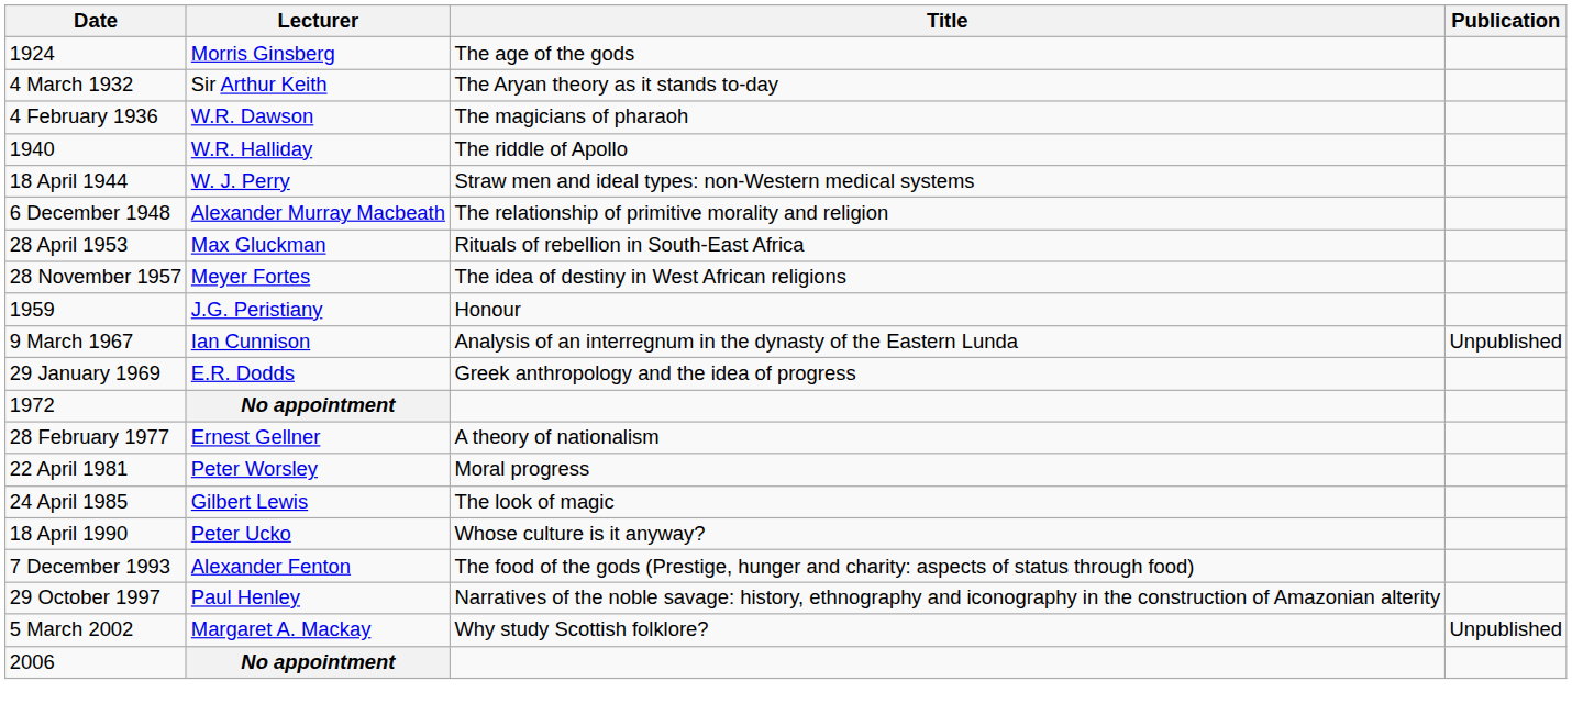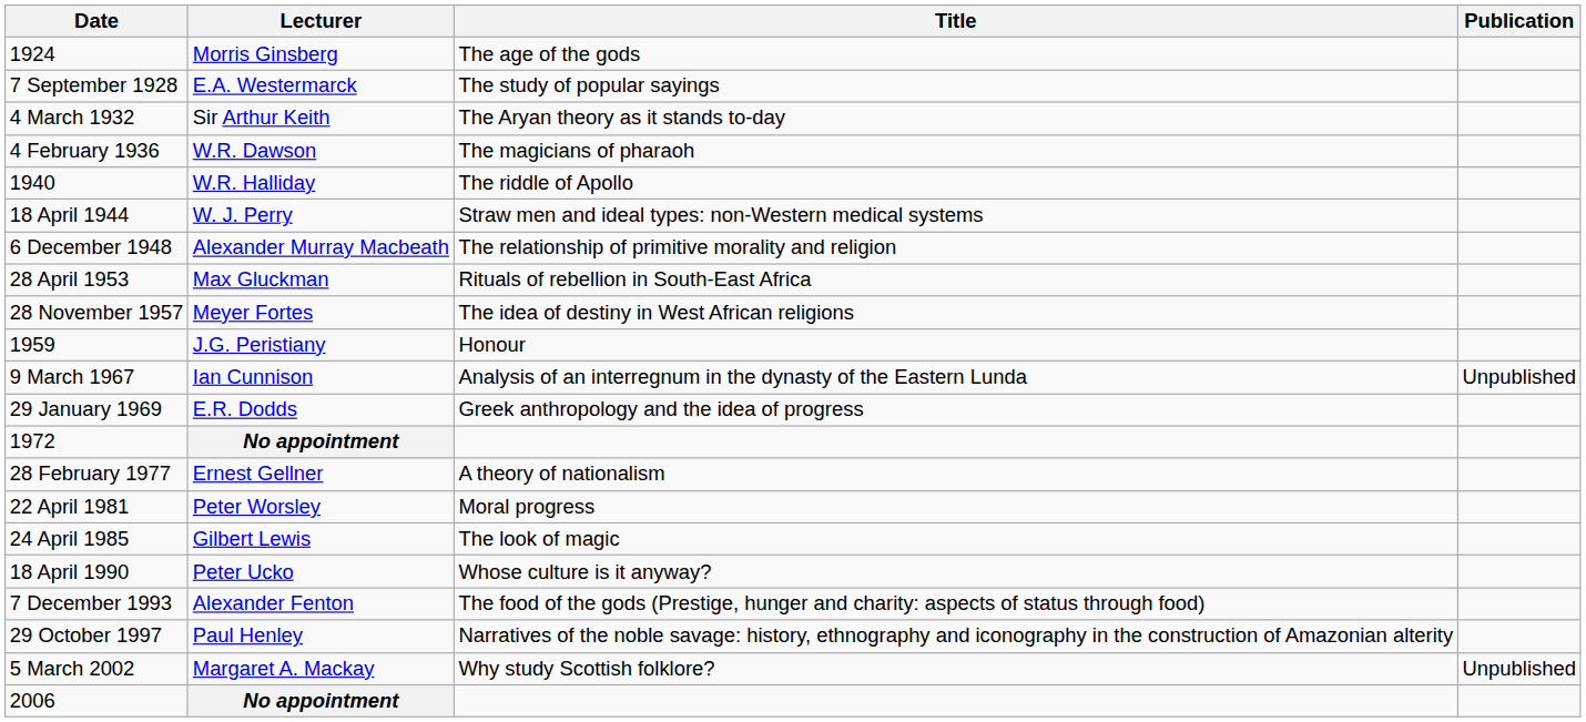 <table class="wikitable">
 <tr>
 <th>Date</th>
 <th>Lecturer</th>
 <th>Title</th>
 <th>Publication</th>
 </tr>
 <tr>
 <td>1924</td>
 <td><a href='#'>Morris Ginsberg</a></td>
 <td>The age of the gods</td>
+<td></td>
+</tr>
+<tr>
+<td>7 September 1928</td>
+<td><a href='#'>E.A. Westermarck</a></td>
+<td>The study of popular sayings</td>
 <td></td>
 </tr>
 <tr>
 <td>4 March 1932</td>
 <td>Sir <a href='#'>Arthur Keith</a></td>
 <td>The Aryan theory as it stands to-day</td>
 <td></td>
 </tr>
 <tr>
 <td>4 February 1936</td>
 <td><a href='#'>W.R. Dawson</a></td>
 <td>The magicians of pharaoh</td>
 <td></td>
 </tr>
 <tr>
 <td>1940</td>
 <td><a href='#'>W.R. Halliday</a></td>
 <td>The riddle of Apollo</td>
 <td></td>
 </tr>
 <tr>
 <td>18 April 1944</td>
 <td><a href='#'>W. J. Perry</a></td>
 <td>Straw men and ideal types: non-Western medical systems</td>
 <td></td>
 </tr>
 <tr>
 <td>6 December 1948</td>
 <td><a href='#'>Alexander Murray Macbeath</a></td>
 <td>The relationship of primitive morality and religion</td>
 <td></td>
 </tr>
 <tr>
 <td>28 April 1953</td>
 <td><a href='#'>Max Gluckman</a></td>
 <td>Rituals of rebellion in South-East Africa</td>
 <td></td>
 </tr>
 <tr>
 <td>28 November 1957</td>
 <td><a href='#'>Meyer Fortes</a></td>
 <td>The idea of destiny in West African religions</td>
 <td></td>
 </tr>
 <tr>
 <td>1959</td>
 <td><a href='#'>J.G. Peristiany</a></td>
 <td>Honour</td>
 <td></td>
 </tr>
 <tr>
 <td>9 March 1967</td>
 <td><a href='#'>Ian Cunnison</a></td>
 <td>Analysis of an interregnum in the dynasty of the Eastern Lunda</td>
 <td>Unpublished</td>
 </tr>
 <tr>
 <td>29 January 1969</td>
 <td><a href='#'>E.R. Dodds</a></td>
 <td>Greek anthropology and the idea of progress</td>
 <td></td>
 </tr>
 <tr>
 <td>1972</td>
 <th><em>No appointment</em></th>
 <td></td>
 <td></td>
 </tr>
 <tr>
 <td>28 February 1977</td>
 <td><a href='#'>Ernest Gellner</a></td>
 <td>A theory of nationalism</td>
 <td></td>
 </tr>
 <tr>
 <td>22 April 1981</td>
 <td><a href='#'>Peter Worsley</a></td>
 <td>Moral progress</td>
 <td></td>
 </tr>
 <tr>
 <td>24 April 1985</td>
 <td><a href='#'>Gilbert Lewis</a></td>
 <td>The look of magic</td>
 <td></td>
 </tr>
 <tr>
 <td>18 April 1990</td>
 <td><a href='#'>Peter Ucko</a></td>
 <td>Whose culture is it anyway?</td>
 <td></td>
 </tr>
 <tr>
 <td>7 December 1993</td>
 <td><a href='#'>Alexander Fenton</a></td>
 <td>The food of the gods (Prestige, hunger and charity: aspects of status through food)</td>
 <td></td>
 </tr>
 <tr>
 <td>29 October 1997</td>
 <td><a href='#'>Paul Henley</a></td>
 <td>Narratives of the noble savage: history, ethnography and iconography in the construction of Amazonian alterity</td>
 <td></td>
 </tr>
 <tr>
 <td>5 March 2002</td>
 <td><a href='#'>Margaret A. Mackay</a></td>
 <td>Why study Scottish folklore?</td>
 <td>Unpublished</td>
 </tr>
 <tr>
 <td>2006</td>
 <th><em>No appointment</em></th>
 <td></td>
 <td></td>
 </tr>
 </table>
